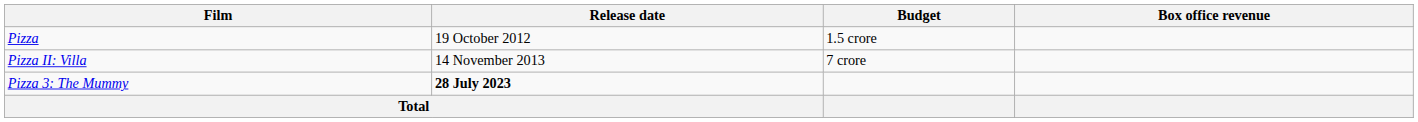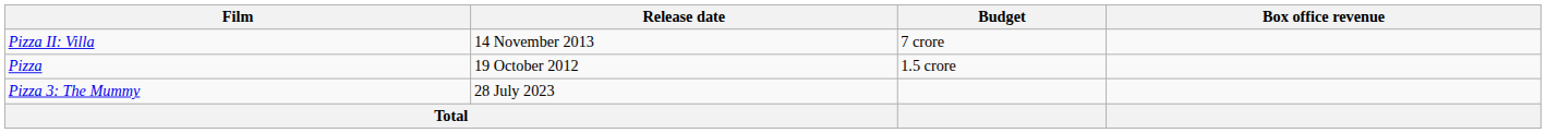 <table class="wikitable" style="width:100%;">
 <tr>
 <th style="text-align:centr;">Film</th>
 <th style="text-align:centr;">Release date</th>
 <th style="text-align:centr;">Budget</th>
 <th style="text-align:centr;">Box office revenue</th>
 </tr>
 <tr>
+<td><em><a href='#'>Pizza II: Villa</a></em></td>
+<td>14 November 2013</td>
+<td>7 crore</td>
+<td></td>
+</tr>
+<tr>
 <td><em><a href='#'>Pizza</a></em></td>
 <td>19 October 2012</td>
 <td>1.5 crore</td>
 <td></td>
 </tr>
 <tr>
-<td><em><a href='#'>Pizza II: Villa</a></em></td>
-<td>14 November 2013</td>
-<td>7 crore</td>
-<td></td>
-</tr>
-<tr>
 <td><em><a href='#'>Pizza 3: The Mummy</a></em></td>
-<td><strong>28 July 2023</strong></td>
+<td>28 July 2023</td>
 <td></td>
 <td></td>
 </tr>
 <tr>
 <th style="text-align:centr;" colspan=2>Total</th>
 <th style="text-align:centr;"><br></th>
 <th style="text-align:centr;"><br></th>
 </tr>
 </table>
